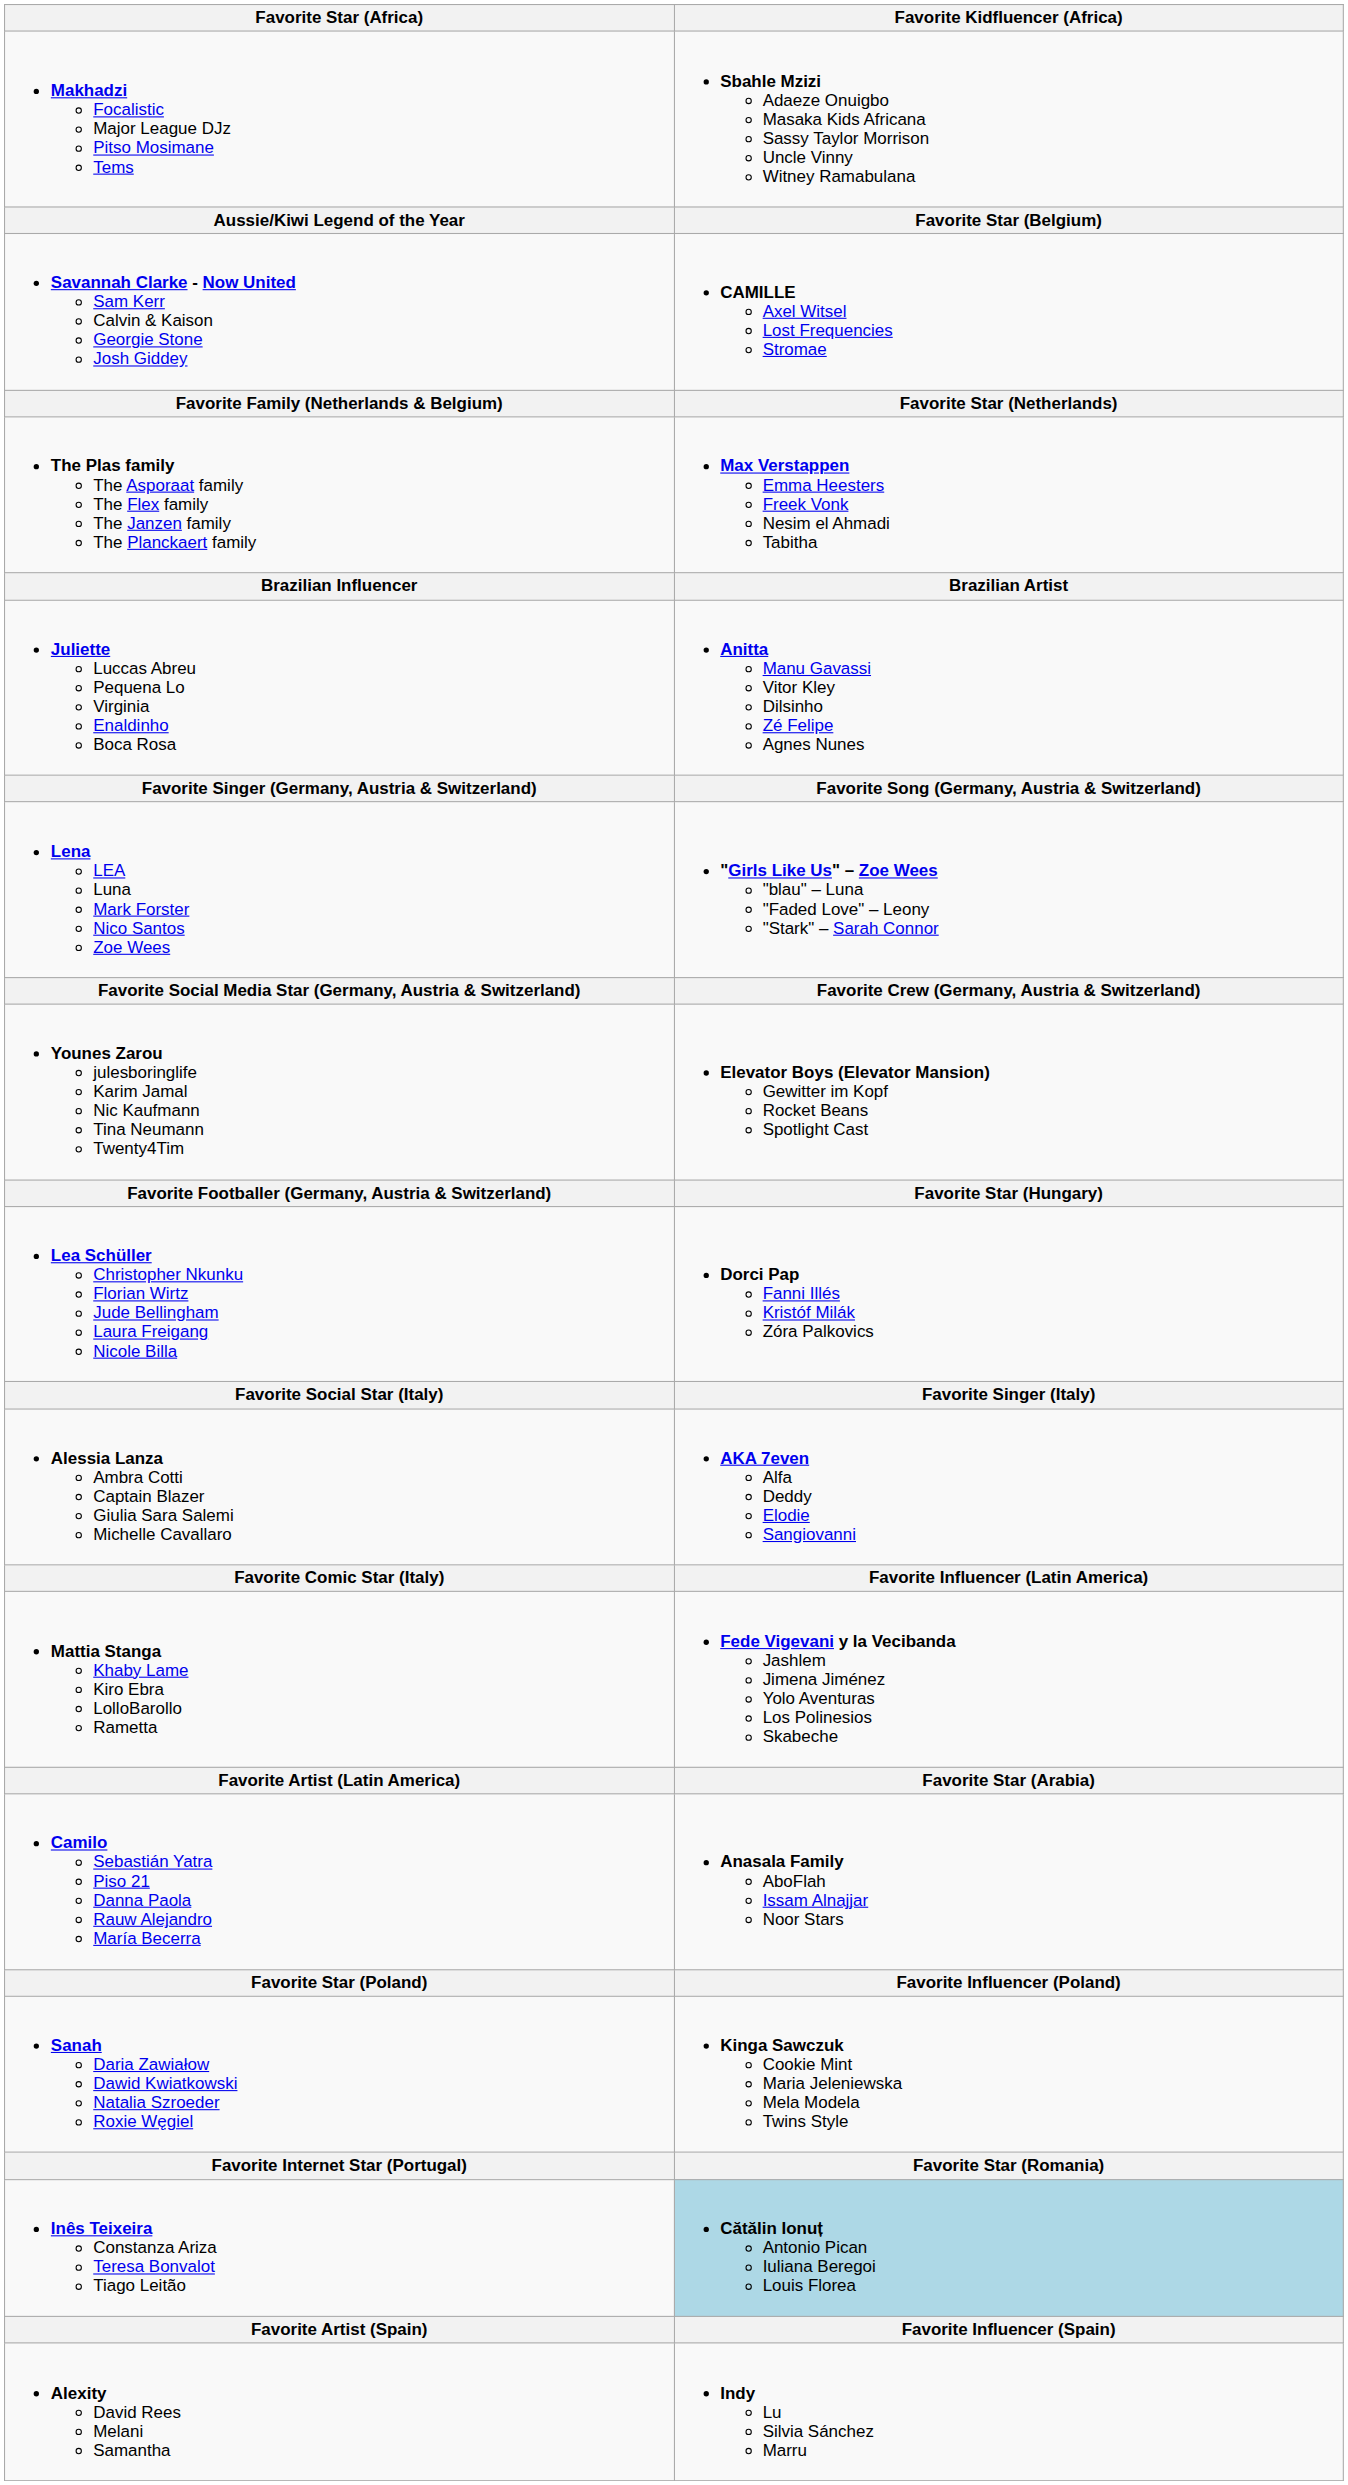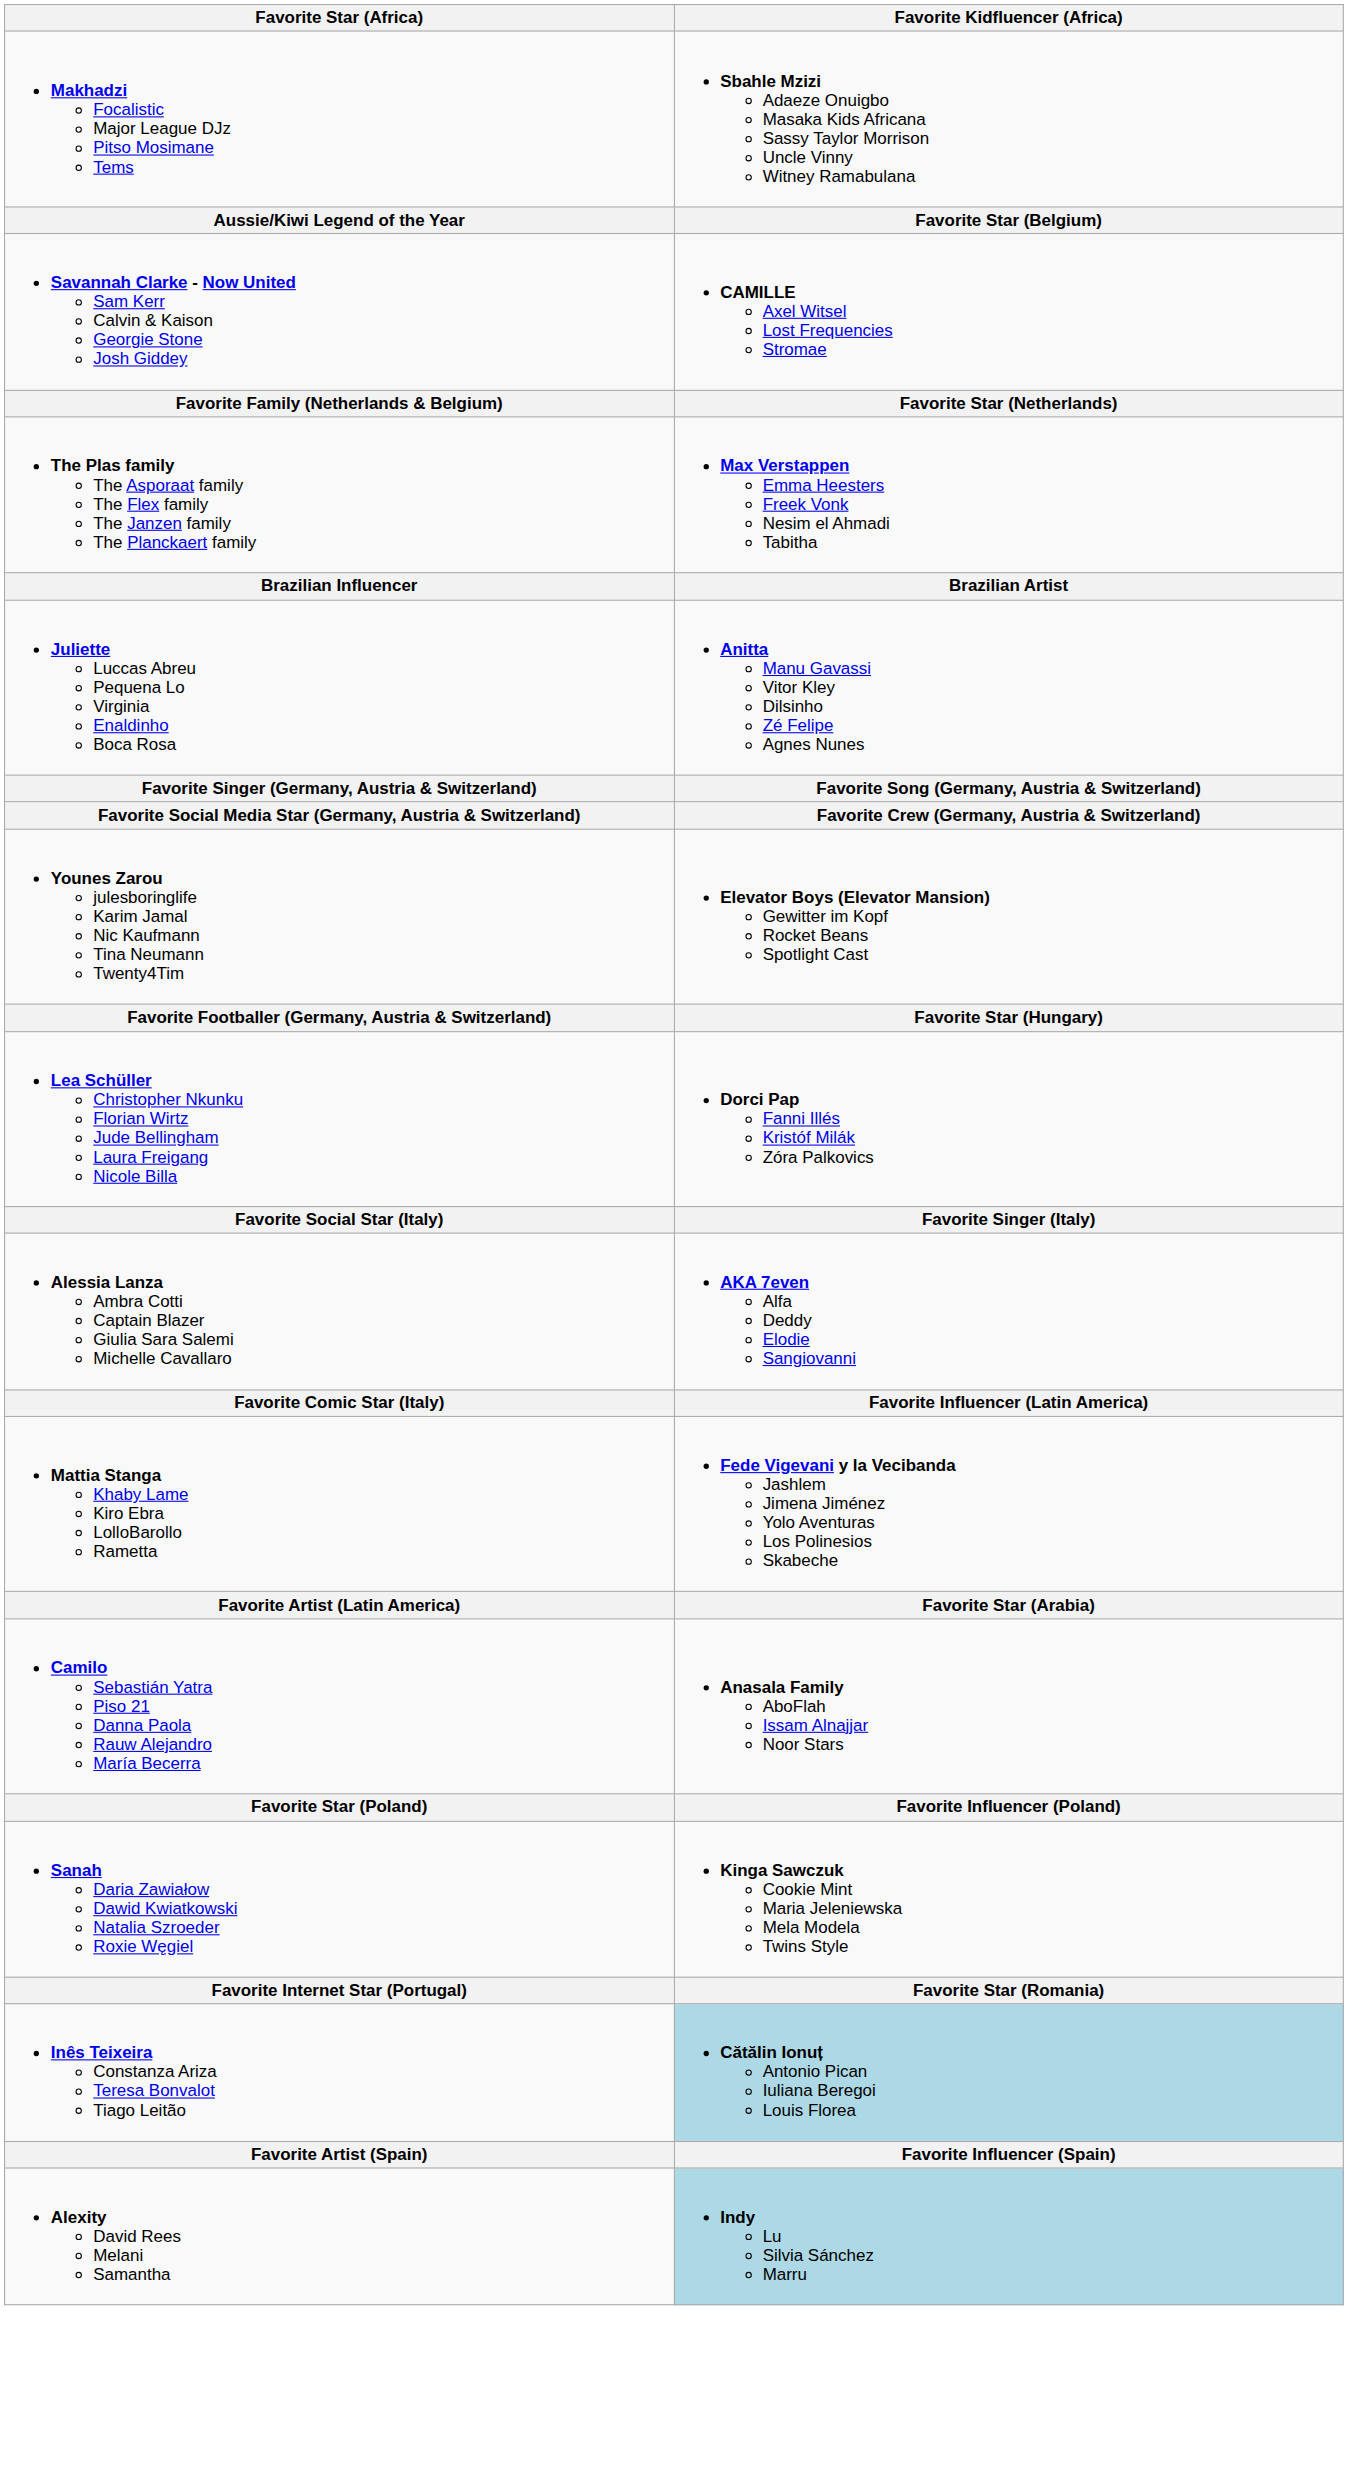 <table class="wikitable" style="width:100%;">
 <tr>
 <th style="width:50%">Favorite Star (Africa)</th>
 <th style="width:50%">Favorite Kidfluencer (Africa)</th>
 </tr>
 <tr>
 <td><br><ul><li><strong><a href='#'>Makhadzi</a></strong><ul><li><a href='#'>Focalistic</a></li><li>Major League DJz</li><li><a href='#'>Pitso Mosimane</a></li><li><a href='#'>Tems</a></li></ul></li></ul></td>
 <td><br><ul><li><strong>Sbahle Mzizi</strong><ul><li>Adaeze Onuigbo</li><li>Masaka Kids Africana</li><li>Sassy Taylor Morrison</li><li>Uncle Vinny</li><li>Witney Ramabulana</li></ul></li></ul></td>
 </tr>
 <tr>
 <th style="width:50%">Aussie/Kiwi Legend of the Year</th>
 <th style="width:50%">Favorite Star (Belgium)</th>
 </tr>
 <tr>
 <td><br><ul><li><strong><a href='#'>Savannah Clarke</a> - <a href='#'>Now United</a></strong><ul><li><a href='#'>Sam Kerr</a></li><li>Calvin & Kaison</li><li><a href='#'>Georgie Stone</a></li><li><a href='#'>Josh Giddey</a></li></ul></li></ul></td>
 <td><br><ul><li><strong>CAMILLE</strong><ul><li><a href='#'>Axel Witsel</a></li><li><a href='#'>Lost Frequencies</a></li><li><a href='#'>Stromae</a></li></ul></li></ul></td>
 </tr>
 <tr>
 <th style="width:50%">Favorite Family (Netherlands & Belgium)</th>
 <th style="width:50%">Favorite Star (Netherlands)</th>
 </tr>
 <tr>
 <td><br><ul><li><strong>The Plas family</strong><ul><li>The <a href='#'>Asporaat</a> family</li><li>The <a href='#'>Flex</a> family</li><li>The <a href='#'>Janzen</a> family</li><li>The <a href='#'>Planckaert</a> family</li></ul></li></ul></td>
 <td><br><ul><li><strong><a href='#'>Max Verstappen</a></strong><ul><li><a href='#'>Emma Heesters</a></li><li><a href='#'>Freek Vonk</a></li><li>Nesim el Ahmadi</li><li>Tabitha</li></ul></li></ul></td>
 </tr>
 <tr>
 <th style="width:50%">Brazilian Influencer</th>
 <th style="width:50%">Brazilian Artist</th>
 </tr>
 <tr>
 <td><br><ul><li><strong><a href='#'>Juliette</a></strong><ul><li>Luccas Abreu</li><li>Pequena Lo</li><li>Virginia</li><li><a href='#'>Enaldinho</a></li><li>Boca Rosa</li></ul></li></ul></td>
 <td><br><ul><li><strong><a href='#'>Anitta</a></strong><ul><li><a href='#'>Manu Gavassi</a></li><li>Vitor Kley</li><li>Dilsinho</li><li><a href='#'>Zé Felipe</a></li><li>Agnes Nunes</li></ul></li></ul></td>
 </tr>
 <tr>
 <th style="width:50%">Favorite Singer (Germany, Austria & Switzerland)</th>
 <th style="width:50%">Favorite Song (Germany, Austria & Switzerland)</th>
-</tr>
-<tr>
-<td><br><ul><li><strong><a href='#'>Lena</a></strong><ul><li><a href='#'>LEA</a></li><li>Luna</li><li><a href='#'>Mark Forster</a></li><li><a href='#'>Nico Santos</a></li><li><a href='#'>Zoe Wees</a></li></ul></li></ul></td>
-<td><br><ul><li><strong>"<a href='#'>Girls Like Us</a>" – <a href='#'>Zoe Wees</a></strong><ul><li>"blau" – Luna</li><li>"Faded Love" – Leony</li><li>"Stark" – <a href='#'>Sarah Connor</a></li></ul></li></ul></td>
 </tr>
 <tr>
 <th style="width:50%">Favorite Social Media Star (Germany, Austria & Switzerland)</th>
 <th style="width:50%">Favorite Crew (Germany, Austria & Switzerland)</th>
 </tr>
 <tr>
 <td><br><ul><li><strong>Younes Zarou</strong><ul><li>julesboringlife</li><li>Karim Jamal</li><li>Nic Kaufmann</li><li>Tina Neumann</li><li>Twenty4Tim</li></ul></li></ul></td>
 <td><br><ul><li><strong>Elevator Boys (Elevator Mansion)</strong><ul><li>Gewitter im Kopf</li><li>Rocket Beans</li><li>Spotlight Cast</li></ul></li></ul></td>
 </tr>
 <tr>
 <th style="width:50%">Favorite Footballer (Germany, Austria & Switzerland)</th>
 <th style="width:50%">Favorite Star (Hungary)</th>
 </tr>
 <tr>
 <td><br><ul><li><strong><a href='#'>Lea Schüller</a></strong><ul><li><a href='#'>Christopher Nkunku</a></li><li><a href='#'>Florian Wirtz</a></li><li><a href='#'>Jude Bellingham</a></li><li><a href='#'>Laura Freigang</a></li><li><a href='#'>Nicole Billa</a></li></ul></li></ul></td>
 <td><br><ul><li><strong>Dorci Pap</strong><ul><li><a href='#'>Fanni Illés</a></li><li><a href='#'>Kristóf Milák</a></li><li>Zóra Palkovics</li></ul></li></ul></td>
 </tr>
 <tr>
 <th style="width:50%">Favorite Social Star (Italy)</th>
 <th style="width:50%">Favorite Singer (Italy)</th>
 </tr>
 <tr>
 <td><br><ul><li><strong>Alessia Lanza</strong><ul><li>Ambra Cotti</li><li>Captain Blazer</li><li>Giulia Sara Salemi</li><li>Michelle Cavallaro</li></ul></li></ul></td>
 <td><br><ul><li><strong><a href='#'>AKA 7even</a></strong><ul><li>Alfa</li><li>Deddy</li><li><a href='#'>Elodie</a></li><li><a href='#'>Sangiovanni</a></li></ul></li></ul></td>
 </tr>
 <tr>
 <th style="width:50%">Favorite Comic Star (Italy)</th>
 <th style="width:50%">Favorite Influencer (Latin America)</th>
 </tr>
 <tr>
 <td><br><ul><li><strong>Mattia Stanga</strong><ul><li><a href='#'>Khaby Lame</a></li><li>Kiro Ebra</li><li>LolloBarollo</li><li>Rametta</li></ul></li></ul></td>
 <td><br><ul><li><strong><a href='#'>Fede Vigevani</a> y la Vecibanda</strong><ul><li>Jashlem</li><li>Jimena Jiménez</li><li>Yolo Aventuras</li><li>Los Polinesios</li><li>Skabeche</li></ul></li></ul></td>
 </tr>
 <tr>
 <th style="width:50%">Favorite Artist (Latin America)</th>
 <th style="width:50%">Favorite Star (Arabia)</th>
 </tr>
 <tr>
 <td><br><ul><li><strong><a href='#'>Camilo</a></strong><ul><li><a href='#'>Sebastián Yatra</a></li><li><a href='#'>Piso 21</a></li><li><a href='#'>Danna Paola</a></li><li><a href='#'>Rauw Alejandro</a></li><li><a href='#'>María Becerra</a></li></ul></li></ul></td>
 <td><br><ul><li><strong>Anasala Family</strong><ul><li>AboFlah</li><li><a href='#'>Issam Alnajjar</a></li><li>Noor Stars</li></ul></li></ul></td>
 </tr>
 <tr>
 <th style="width:50%">Favorite Star (Poland)</th>
 <th style="width:50%">Favorite Influencer (Poland)</th>
 </tr>
 <tr>
 <td><br><ul><li><strong><a href='#'>Sanah</a></strong><ul><li><a href='#'>Daria Zawiałow</a></li><li><a href='#'>Dawid Kwiatkowski</a></li><li><a href='#'>Natalia Szroeder</a></li><li><a href='#'>Roxie Węgiel</a></li></ul></li></ul></td>
 <td><br><ul><li><strong>Kinga Sawczuk</strong><ul><li>Cookie Mint</li><li>Maria Jeleniewska</li><li>Mela Modela</li><li>Twins Style</li></ul></li></ul></td>
 </tr>
 <tr>
 <th style="width:50%">Favorite Internet Star (Portugal)</th>
 <th style="width:50%">Favorite Star (Romania)</th>
 </tr>
 <tr>
 <td><br><ul><li><strong><a href='#'>Inês Teixeira</a></strong><ul><li>Constanza Ariza</li><li><a href='#'>Teresa Bonvalot</a></li><li>Tiago Leitão</li></ul></li></ul></td>
 <td style="background: lightblue;"><br><ul><li><strong>Cătălin Ionuț</strong><ul><li>Antonio Pican</li><li>Iuliana Beregoi</li><li>Louis Florea</li></ul></li></ul></td>
 </tr>
 <tr>
 <th style="width:50%">Favorite Artist (Spain)</th>
 <th style="width:50%">Favorite Influencer (Spain)</th>
 </tr>
 <tr>
 <td><br><ul><li><strong>Alexity</strong><ul><li>David Rees</li><li>Melani</li><li>Samantha</li></ul></li></ul></td>
-<td><br><ul><li><strong>Indy</strong><ul><li>Lu</li><li>Silvia Sánchez</li><li>Marru</li></ul></li></ul></td>
+<td style="background: lightblue;"><br><ul><li><strong>Indy</strong><ul><li>Lu</li><li>Silvia Sánchez</li><li>Marru</li></ul></li></ul></td>
 </tr>
 </table>
